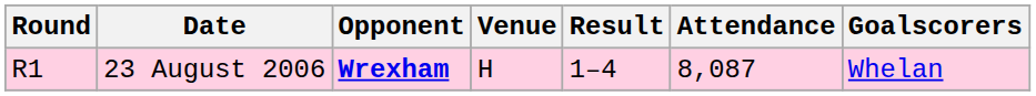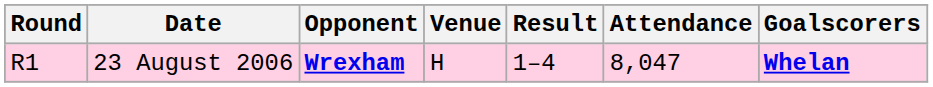 <table class="wikitable">
 <tr>
 <th>Round</th>
 <th>Date</th>
 <th>Opponent</th>
 <th>Venue</th>
 <th>Result</th>
 <th>Attendance</th>
 <th>Goalscorers</th>
 </tr>
 <tr style="background-color: #ffd0e3;">
 <td>R1</td>
 <td>23 August 2006</td>
 <td><strong><a href='#'>Wrexham</a></strong></td>
 <td>H</td>
 <td>1–4</td>
-<td>8,087</td>
-<td><a href='#'>Whelan</a></td>
+<td>8,047</td>
+<td><strong><a href='#'>Whelan</a></strong></td>
 </tr>
 </table>
